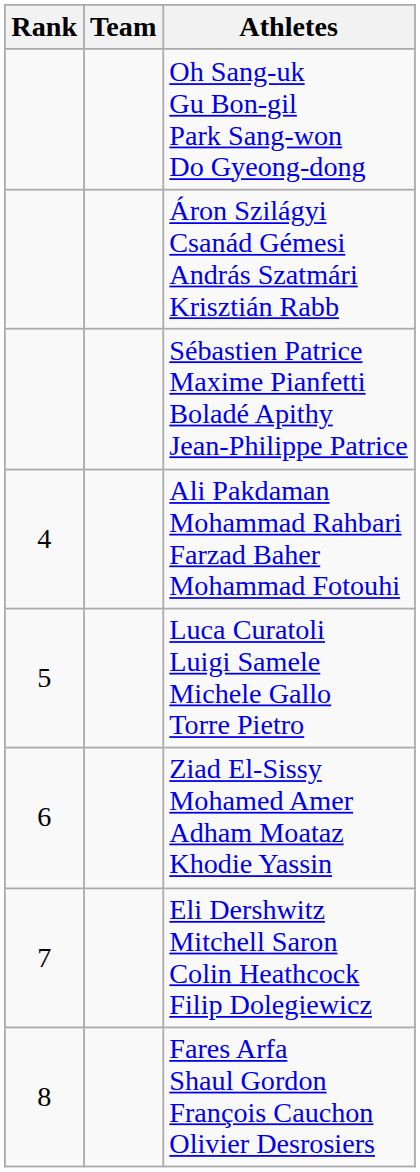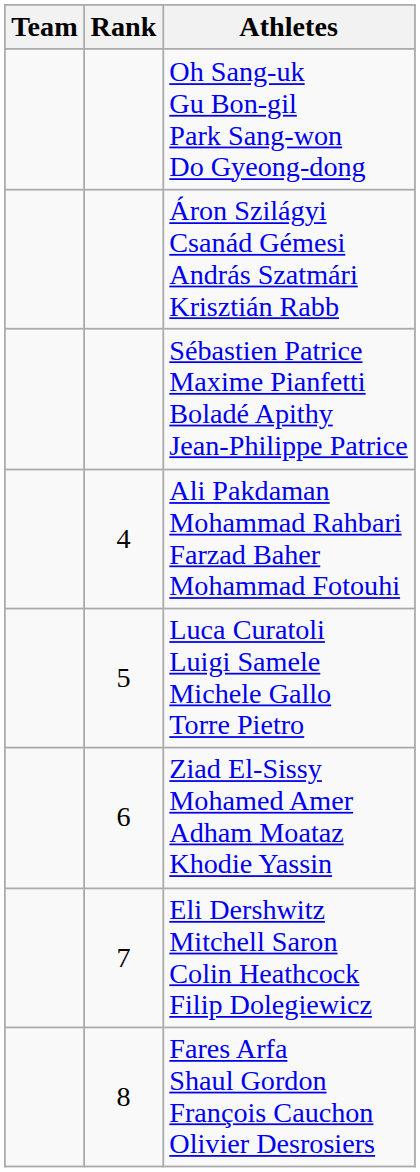 <table class="wikitable sortable" style="text-align:center">
 <tr>
+<th>Team</th>
 <th>Rank</th>
-<th>Team</th>
 <th class="unsortable">Athletes</th>
 </tr>
 <tr>
+<td align="left"></td>
 <td></td>
-<td align="left"></td>
 <td align="left"><a href='#'>Oh Sang-uk</a><br><a href='#'>Gu Bon-gil</a><br><a href='#'>Park Sang-won</a><br><a href='#'>Do Gyeong-dong</a></td>
 </tr>
 <tr>
+<td align="left"></td>
 <td></td>
-<td align="left"></td>
 <td align="left"><a href='#'>Áron Szilágyi</a><br><a href='#'>Csanád Gémesi</a><br><a href='#'>András Szatmári</a><br><a href='#'>Krisztián Rabb</a></td>
 </tr>
 <tr>
+<td align="left"></td>
 <td></td>
-<td align="left"></td>
 <td align="left"><a href='#'>Sébastien Patrice</a><br><a href='#'>Maxime Pianfetti</a><br><a href='#'>Boladé Apithy</a><br><a href='#'>Jean-Philippe Patrice</a></td>
 </tr>
 <tr>
+<td align="left"></td>
 <td>4</td>
-<td align="left"></td>
 <td align="left"><a href='#'>Ali Pakdaman</a><br><a href='#'>Mohammad Rahbari</a><br><a href='#'>Farzad Baher</a><br><a href='#'>Mohammad Fotouhi</a></td>
 </tr>
 <tr>
+<td align="left"></td>
 <td>5</td>
-<td align="left"></td>
 <td align="left"><a href='#'>Luca Curatoli</a><br><a href='#'>Luigi Samele</a><br><a href='#'>Michele Gallo</a><br><a href='#'>Torre Pietro</a></td>
 </tr>
 <tr>
+<td align="left"></td>
 <td>6</td>
-<td align="left"></td>
 <td align="left"><a href='#'>Ziad El-Sissy</a><br><a href='#'>Mohamed Amer</a><br><a href='#'>Adham Moataz</a><br><a href='#'>Khodie Yassin</a></td>
 </tr>
 <tr>
+<td align="left"></td>
 <td>7</td>
-<td align="left"></td>
 <td align="left"><a href='#'>Eli Dershwitz</a><br><a href='#'>Mitchell Saron</a><br><a href='#'>Colin Heathcock</a><br><a href='#'>Filip Dolegiewicz</a></td>
 </tr>
 <tr>
+<td align="left"></td>
 <td>8</td>
-<td align="left"></td>
 <td align="left"><a href='#'>Fares Arfa</a><br><a href='#'>Shaul Gordon</a><br><a href='#'>François Cauchon</a><br><a href='#'>Olivier Desrosiers</a></td>
 </tr>
 </table>
